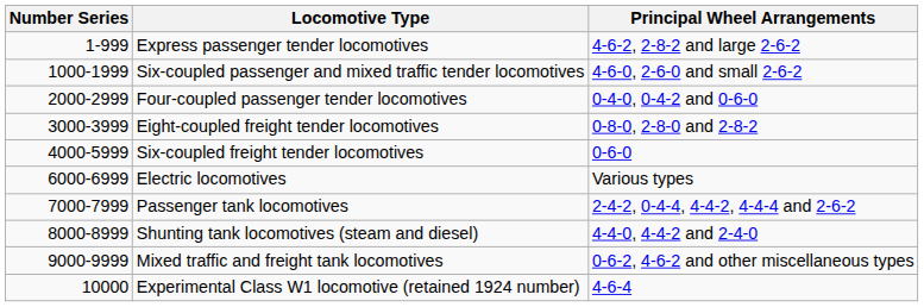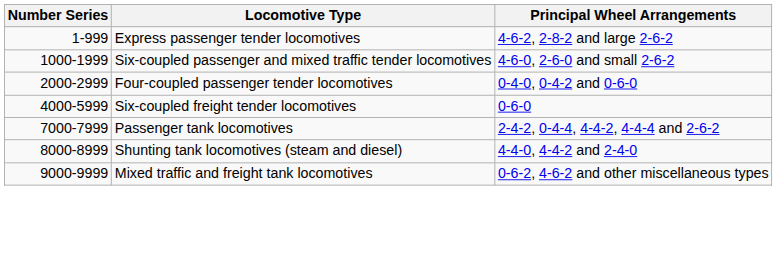 <table class="wikitable sortable">
 <tr>
 <th>Number Series</th>
 <th>Locomotive Type</th>
 <th>Principal Wheel Arrangements</th>
 </tr>
 <tr>
 <td align="right">1-999</td>
 <td>Express passenger tender locomotives</td>
 <td><a href='#'>4-6-2</a>, <a href='#'>2-8-2</a> and large <a href='#'>2-6-2</a></td>
 </tr>
 <tr>
 <td align="right">1000-1999</td>
 <td>Six-coupled passenger and mixed traffic tender locomotives</td>
 <td><a href='#'>4-6-0</a>, <a href='#'>2-6-0</a> and small <a href='#'>2-6-2</a></td>
 </tr>
 <tr>
 <td align="right">2000-2999</td>
 <td>Four-coupled passenger tender locomotives</td>
 <td><a href='#'>0-4-0</a>, <a href='#'>0-4-2</a> and <a href='#'>0-6-0</a></td>
 </tr>
 <tr>
-<td align="right">3000-3999</td>
-<td>Eight-coupled freight tender locomotives</td>
-<td><a href='#'>0-8-0</a>, <a href='#'>2-8-0</a> and <a href='#'>2-8-2</a></td>
-</tr>
-<tr>
 <td align="right">4000-5999</td>
 <td>Six-coupled freight tender locomotives</td>
 <td><a href='#'>0-6-0</a></td>
-</tr>
-<tr>
-<td align="right">6000-6999</td>
-<td>Electric locomotives</td>
-<td>Various types</td>
 </tr>
 <tr>
 <td align="right">7000-7999</td>
 <td>Passenger tank locomotives</td>
 <td><a href='#'>2-4-2</a>, <a href='#'>0-4-4</a>, <a href='#'>4-4-2</a>, <a href='#'>4-4-4</a> and <a href='#'>2-6-2</a></td>
 </tr>
 <tr>
 <td align="right">8000-8999</td>
 <td>Shunting tank locomotives (steam and diesel)</td>
 <td><a href='#'>4-4-0</a>, <a href='#'>4-4-2</a> and <a href='#'>2-4-0</a></td>
 </tr>
 <tr>
 <td align="right">9000-9999</td>
 <td>Mixed traffic and freight tank locomotives</td>
 <td><a href='#'>0-6-2</a>, <a href='#'>4-6-2</a> and other miscellaneous types</td>
 </tr>
-<tr>
-<td align="right">10000</td>
-<td>Experimental Class W1 locomotive (retained 1924 number)</td>
-<td><a href='#'>4-6-4</a></td>
-</tr>
 </table>
